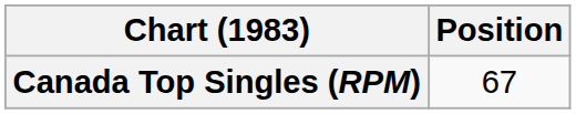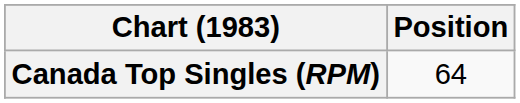 <table class="wikitable plainrowheaders" style="text-align:center">
 <tr>
 <th>Chart (1983)</th>
 <th>Position</th>
 </tr>
 <tr>
 <th scope="row">Canada Top Singles (<em>RPM</em>)</th>
-<td>67</td>
+<td>64</td>
 </tr>
 </table>
